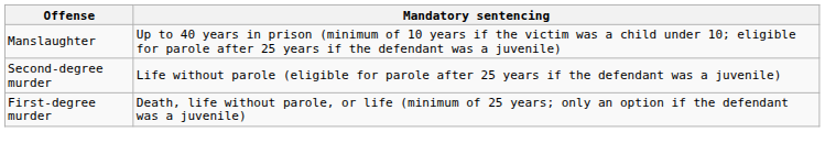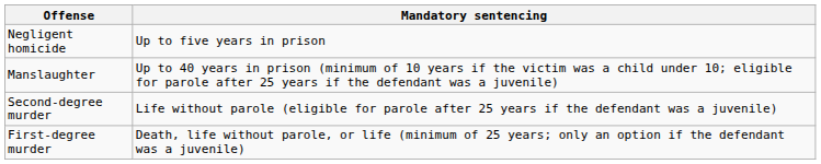 <table class="wikitable">
 <tr>
 <th>Offense</th>
 <th>Mandatory sentencing</th>
+</tr>
+<tr>
+<td>Negligent homicide</td>
+<td>Up to five years in prison</td>
 </tr>
 <tr>
 <td>Manslaughter</td>
 <td>Up to 40 years in prison (minimum of 10 years if the victim was a child under 10; eligible for parole after 25 years if the defendant was a juvenile)</td>
 </tr>
 <tr>
 <td>Second-degree murder</td>
 <td>Life without parole (eligible for parole after 25 years if the defendant was a juvenile)</td>
 </tr>
 <tr>
 <td>First-degree murder</td>
 <td>Death, life without parole, or life (minimum of 25 years; only an option if the defendant was a juvenile)</td>
 </tr>
 </table>
